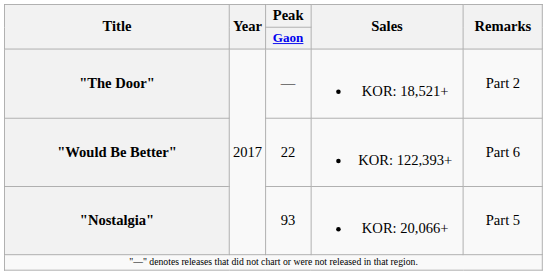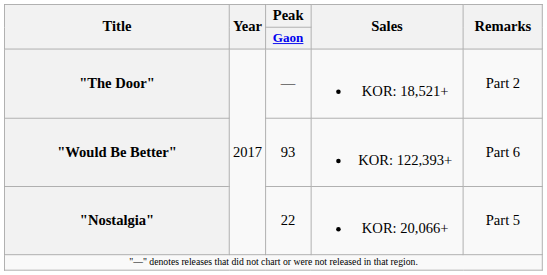 <table class="wikitable plainrowheaders" style="text-align:center;">
 <tr>
 <th scope="col" rowspan="2" style="width:15em;">Title</th>
 <th scope="col" rowspan="2">Year</th>
 <th scope="col">Peak</th>
 <th scope="col" rowspan="2" style="width:10em;">Sales</th>
 <th scope="col" rowspan="2" style="width:5em;">Remarks</th>
 </tr>
 <tr>
 <th scope="col" style="width:3em;font-size:90%;"><a href='#'>Gaon</a><br></th>
 </tr>
 <tr>
 <th scope="row">"The Door" </th>
 <td rowspan="3">2017</td>
 <td>—</td>
 <td><br><ul><li>KOR: 18,521+</li></ul></td>
 <td>Part 2</td>
 </tr>
 <tr>
 <th scope="row">"Would Be Better" </th>
-<td>22</td>
+<td>93</td>
 <td><br><ul><li>KOR: 122,393+</li></ul></td>
 <td>Part 6</td>
 </tr>
 <tr>
 <th scope="row">"Nostalgia" </th>
-<td>93</td>
+<td>22</td>
 <td><br><ul><li>KOR: 20,066+</li></ul></td>
 <td>Part 5</td>
 </tr>
 <tr>
 <td colspan="6" style="text-align:center; font-size:8pt;">"—" denotes releases that did not chart or were not released in that region.</td>
 </tr>
 </table>
